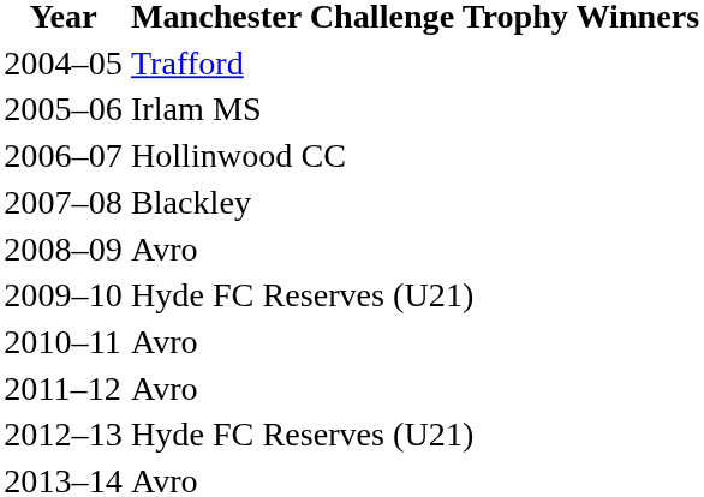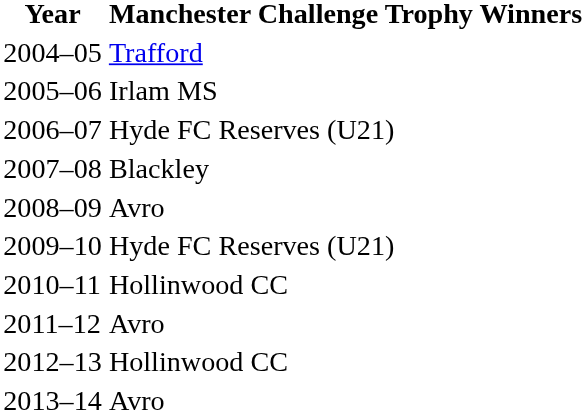 <table>
 <tr>
 <th>Year</th>
 <th>Manchester Challenge Trophy Winners</th>
 </tr>
 <tr>
 <td>2004–05</td>
 <td><a href='#'>Trafford</a></td>
 </tr>
 <tr>
 <td>2005–06</td>
 <td>Irlam MS</td>
 </tr>
 <tr>
 <td>2006–07</td>
-<td>Hollinwood CC</td>
+<td>Hyde FC Reserves (U21)</td>
 </tr>
 <tr>
 <td>2007–08</td>
 <td>Blackley</td>
 </tr>
 <tr>
 <td>2008–09</td>
 <td>Avro</td>
 </tr>
 <tr>
 <td>2009–10</td>
 <td>Hyde FC Reserves (U21)</td>
 </tr>
 <tr>
 <td>2010–11</td>
-<td>Avro</td>
+<td>Hollinwood CC</td>
 </tr>
 <tr>
 <td>2011–12</td>
 <td>Avro</td>
 </tr>
 <tr>
 <td>2012–13</td>
-<td>Hyde FC Reserves (U21)</td>
+<td>Hollinwood CC</td>
 </tr>
 <tr>
 <td>2013–14</td>
 <td>Avro</td>
 </tr>
 </table>
